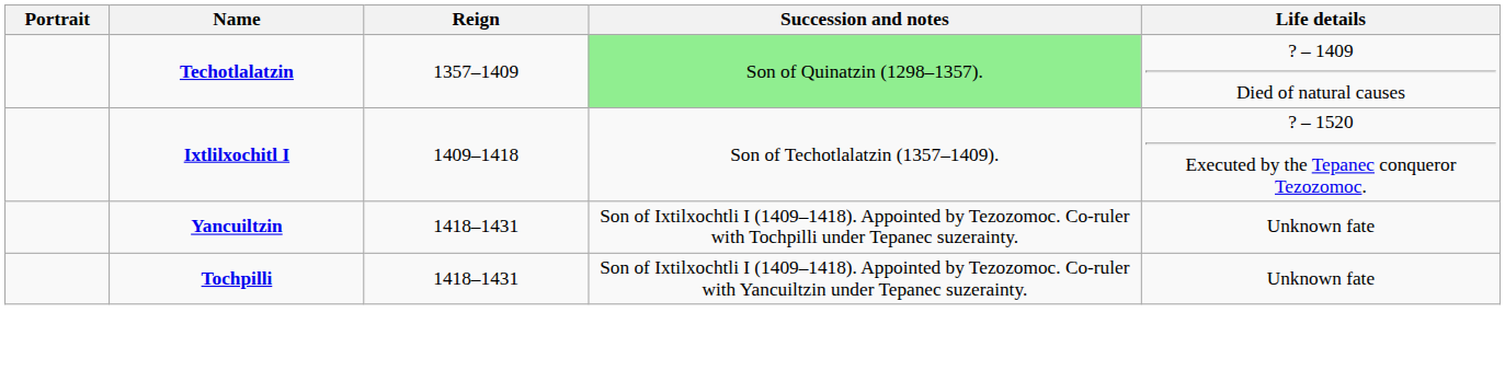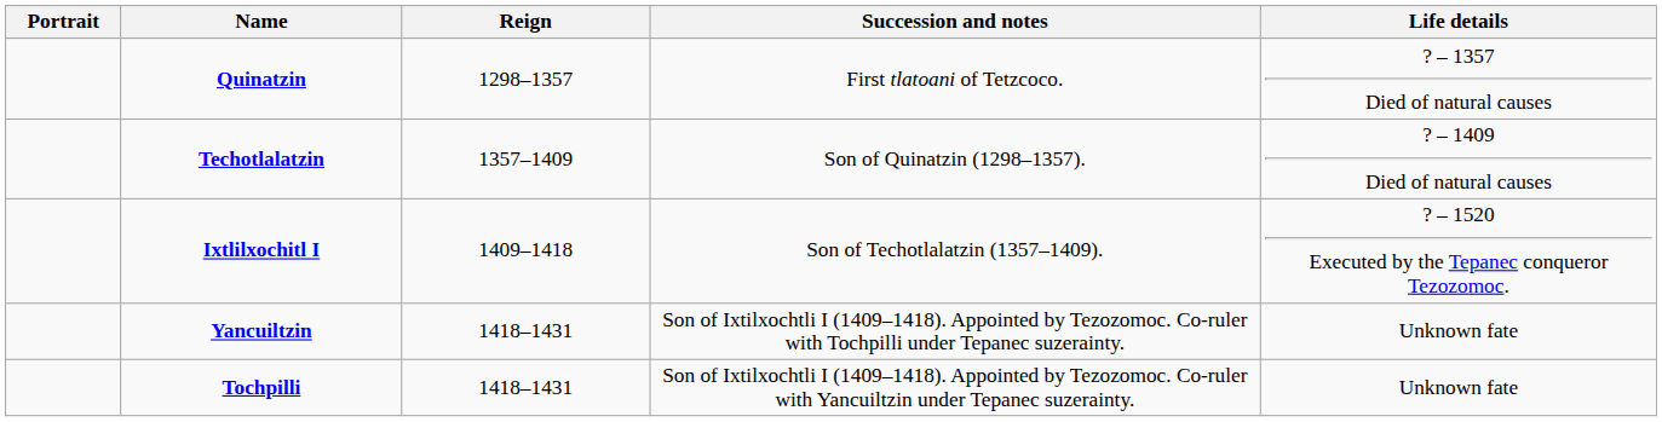 <table class="wikitable" style="width:100%; text-align:center;">
 <tr>
 <th width="7%">Portrait</th>
 <th width="17%">Name</th>
 <th width="15%">Reign</th>
 <th width="37%">Succession and notes</th>
 <th width="24%">Life details</th>
 </tr>
 <tr>
 <td></td>
+<td><strong><a href='#'>Quinatzin</a></strong><br></td>
+<td>1298–1357<br></td>
+<td>First <em>tlatoani</em> of Tetzcoco.</td>
+<td>? – 1357<hr>Died of natural causes</td>
+</tr>
+<tr>
+<td></td>
 <td><strong><a href='#'>Techotlalatzin</a></strong><br></td>
 <td>1357–1409<br></td>
-<td style="background: lightgreen;">Son of Quinatzin (1298–1357).</td>
+<td>Son of Quinatzin (1298–1357).</td>
 <td>? – 1409<hr>Died of natural causes</td>
 </tr>
 <tr>
 <td></td>
 <td><strong><a href='#'>Ixtlilxochitl I</a></strong><br></td>
 <td>1409–1418<br></td>
 <td>Son of Techotlalatzin (1357–1409).</td>
 <td>? – 1520<hr>Executed by the <a href='#'>Tepanec</a> conqueror <a href='#'>Tezozomoc</a>.</td>
 </tr>
 <tr>
 <td></td>
 <td><strong><a href='#'>Yancuiltzin</a></strong><br></td>
 <td>1418–1431<br></td>
 <td>Son of Ixtilxochtli I (1409–1418). Appointed by Tezozomoc. Co-ruler with Tochpilli under Tepanec suzerainty.</td>
 <td>Unknown fate</td>
 </tr>
 <tr>
 <td></td>
 <td><strong><a href='#'>Tochpilli</a></strong><br></td>
 <td>1418–1431<br></td>
 <td>Son of Ixtilxochtli I (1409–1418). Appointed by Tezozomoc. Co-ruler with Yancuiltzin under Tepanec suzerainty.</td>
 <td>Unknown fate</td>
 </tr>
 </table>
